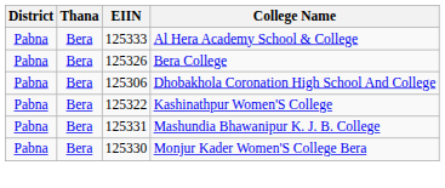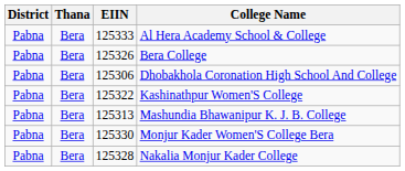 <table class="wikitable">
 <tr>
 <th style="text-align: center;">District</th>
 <th style="text-align: center;">Thana</th>
 <th style="text-align: center;">EIIN</th>
 <th style="text-align: center;">College Name</th>
 </tr>
 <tr>
 <td style="text-align: center;"><a href='#'>Pabna</a></td>
 <td style="text-align: center;"><a href='#'>Bera</a></td>
 <td style="text-align: center;">125333</td>
 <td><a href='#'>Al Hera Academy School & College</a></td>
 </tr>
 <tr>
 <td style="text-align: center;"><a href='#'>Pabna</a></td>
 <td style="text-align: center;"><a href='#'>Bera</a></td>
 <td style="text-align: center;">125326</td>
 <td><a href='#'>Bera College</a></td>
 </tr>
 <tr>
 <td style="text-align: center;"><a href='#'>Pabna</a></td>
 <td style="text-align: center;"><a href='#'>Bera</a></td>
 <td style="text-align: center;">125306</td>
 <td><a href='#'>Dhobakhola Coronation High School And College</a></td>
 </tr>
 <tr>
 <td style="text-align: center;"><a href='#'>Pabna</a></td>
 <td style="text-align: center;"><a href='#'>Bera</a></td>
 <td style="text-align: center;">125322</td>
 <td><a href='#'>Kashinathpur Women'S College</a></td>
 </tr>
 <tr>
 <td style="text-align: center;"><a href='#'>Pabna</a></td>
 <td style="text-align: center;"><a href='#'>Bera</a></td>
-<td style="text-align: center;">125331</td>
+<td style="text-align: center;">125313</td>
 <td><a href='#'>Mashundia Bhawanipur K. J. B. College</a></td>
 </tr>
 <tr>
 <td style="text-align: center;"><a href='#'>Pabna</a></td>
 <td style="text-align: center;"><a href='#'>Bera</a></td>
 <td style="text-align: center;">125330</td>
 <td><a href='#'>Monjur Kader Women'S College Bera</a></td>
 </tr>
+<tr>
+<td style="text-align: center;"><a href='#'>Pabna</a></td>
+<td style="text-align: center;"><a href='#'>Bera</a></td>
+<td style="text-align: center;">125328</td>
+<td><a href='#'>Nakalia Monjur Kader College</a></td>
+</tr>
 </table>
